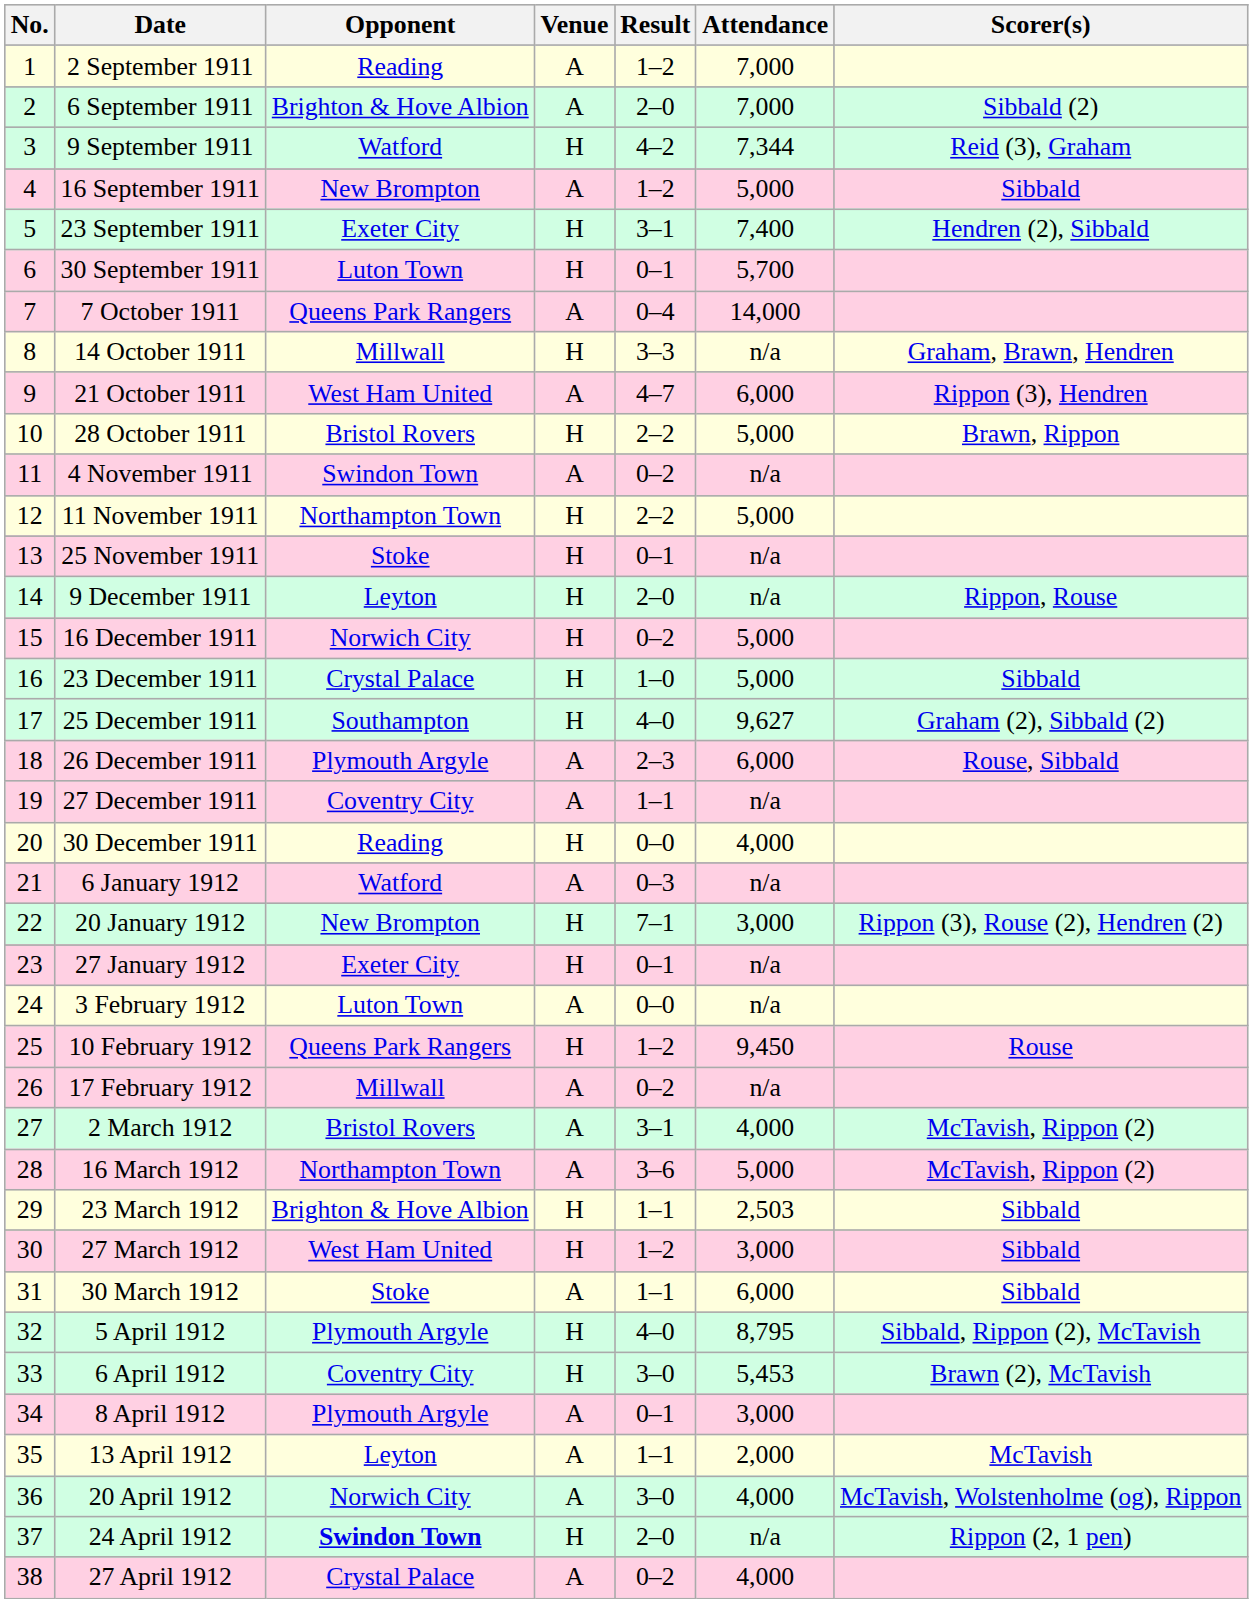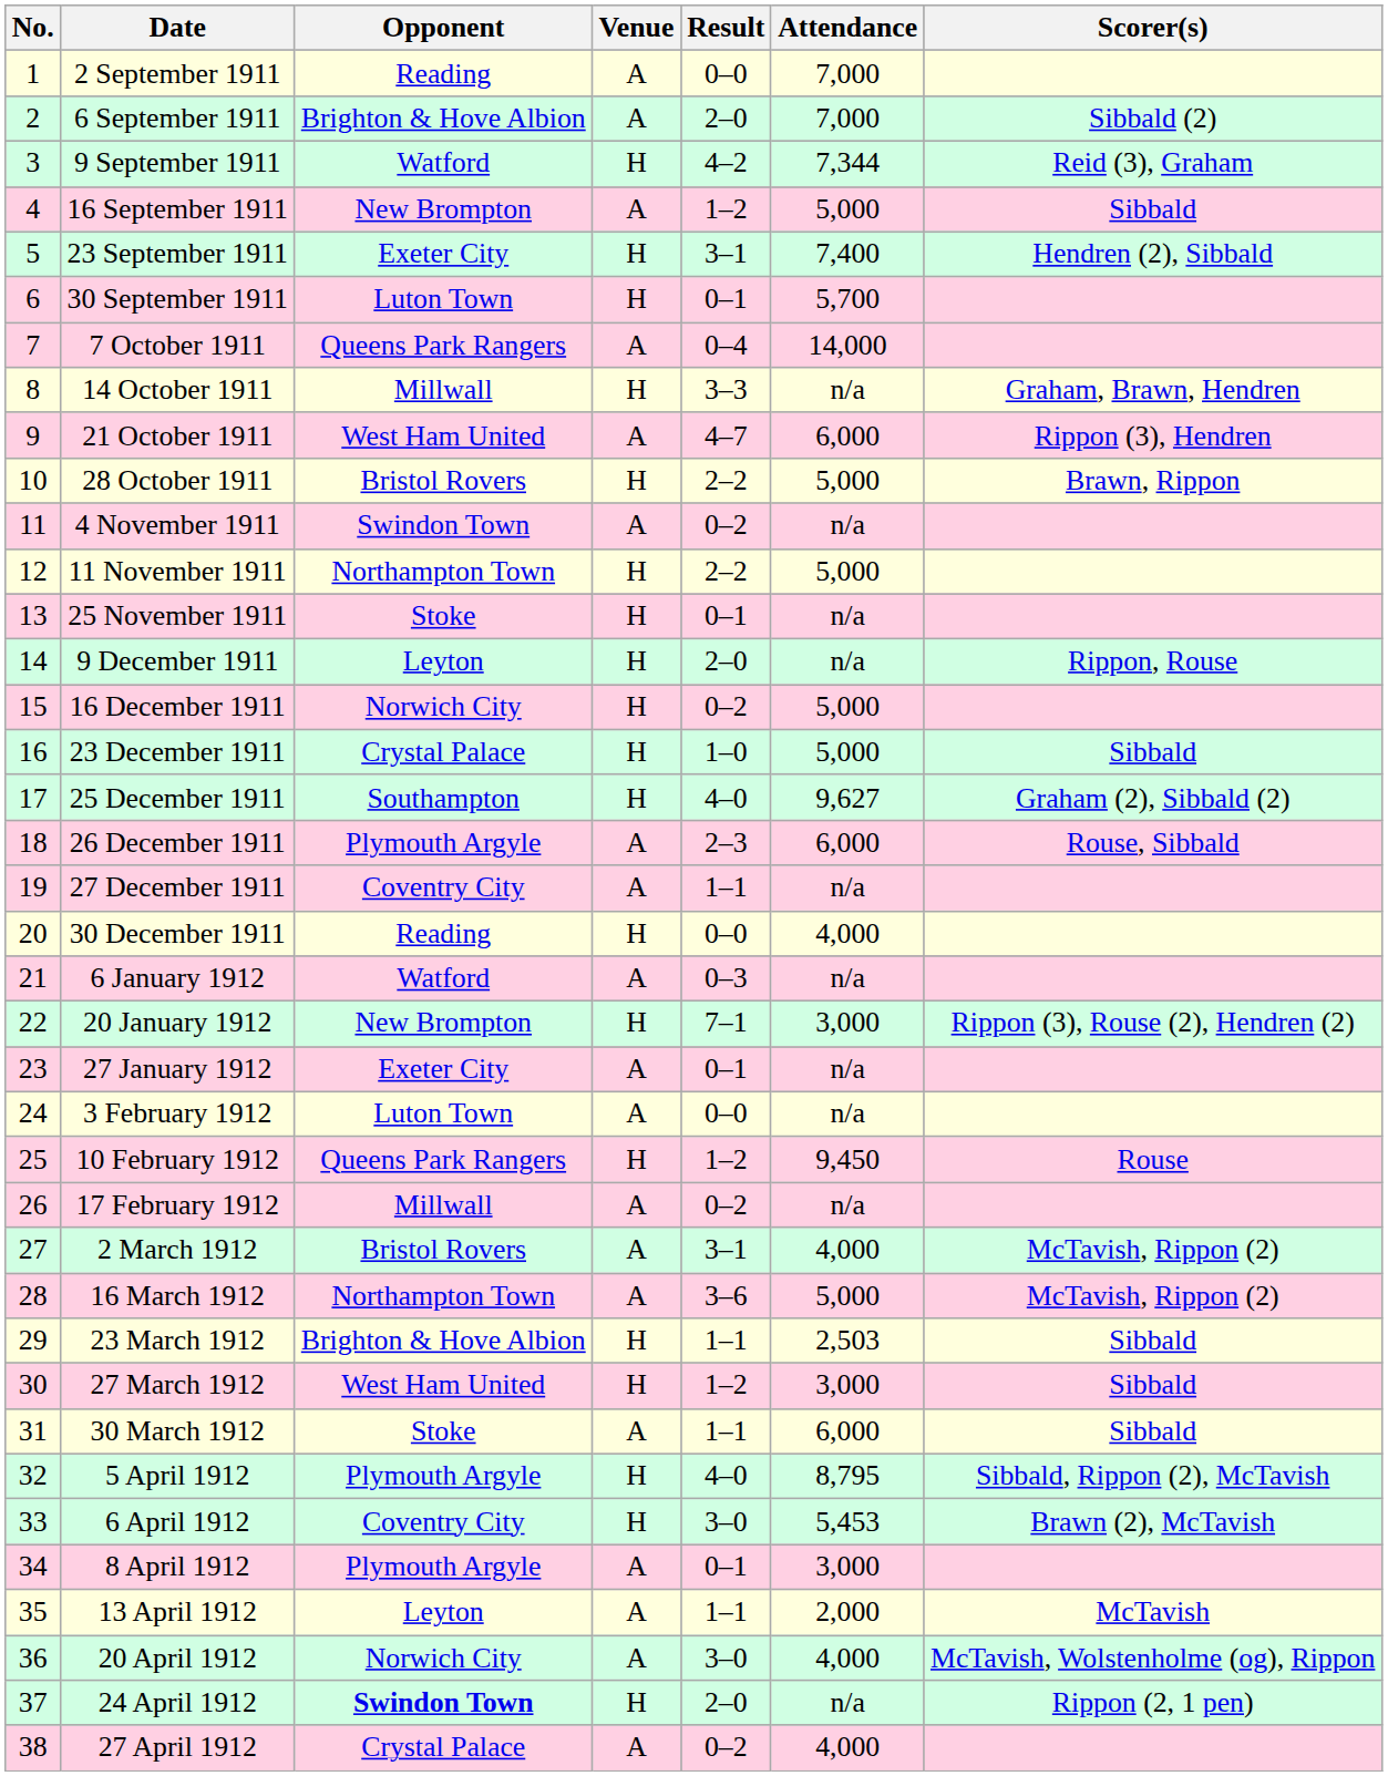 <table class="wikitable sortable" style="text-align:center;">
 <tr>
 <th>No.</th>
 <th>Date</th>
 <th>Opponent</th>
 <th>Venue</th>
 <th>Result</th>
 <th>Attendance</th>
 <th>Scorer(s)</th>
 </tr>
 <tr style="background:#ffd;">
 <td>1</td>
 <td>2 September 1911</td>
 <td><a href='#'>Reading</a></td>
 <td>A</td>
-<td>1–2</td>
+<td>0–0</td>
 <td>7,000</td>
 <td></td>
 </tr>
 <tr style="background:#d0ffe3;">
 <td>2</td>
 <td>6 September 1911</td>
 <td><a href='#'>Brighton & Hove Albion</a></td>
 <td>A</td>
 <td>2–0</td>
 <td>7,000</td>
 <td><a href='#'>Sibbald</a> (2)</td>
 </tr>
 <tr style="background:#d0ffe3;">
 <td>3</td>
 <td>9 September 1911</td>
 <td><a href='#'>Watford</a></td>
 <td>H</td>
 <td>4–2</td>
 <td>7,344</td>
 <td><a href='#'>Reid</a> (3), <a href='#'>Graham</a></td>
 </tr>
 <tr style="background:#ffd0e3;">
 <td>4</td>
 <td>16 September 1911</td>
 <td><a href='#'>New Brompton</a></td>
 <td>A</td>
 <td>1–2</td>
 <td>5,000</td>
 <td><a href='#'>Sibbald</a></td>
 </tr>
 <tr style="background:#d0ffe3;">
 <td>5</td>
 <td>23 September 1911</td>
 <td><a href='#'>Exeter City</a></td>
 <td>H</td>
 <td>3–1</td>
 <td>7,400</td>
 <td><a href='#'>Hendren</a> (2), <a href='#'>Sibbald</a></td>
 </tr>
 <tr style="background:#ffd0e3;">
 <td>6</td>
 <td>30 September 1911</td>
 <td><a href='#'>Luton Town</a></td>
 <td>H</td>
 <td>0–1</td>
 <td>5,700</td>
 <td></td>
 </tr>
 <tr style="background:#ffd0e3;">
 <td>7</td>
 <td>7 October 1911</td>
 <td><a href='#'>Queens Park Rangers</a></td>
 <td>A</td>
 <td>0–4</td>
 <td>14,000</td>
 <td></td>
 </tr>
 <tr style="background:#ffd;">
 <td>8</td>
 <td>14 October 1911</td>
 <td><a href='#'>Millwall</a></td>
 <td>H</td>
 <td>3–3</td>
 <td>n/a</td>
 <td><a href='#'>Graham</a>, <a href='#'>Brawn</a>, <a href='#'>Hendren</a></td>
 </tr>
 <tr style="background:#ffd0e3;">
 <td>9</td>
 <td>21 October 1911</td>
 <td><a href='#'>West Ham United</a></td>
 <td>A</td>
 <td>4–7</td>
 <td>6,000</td>
 <td><a href='#'>Rippon</a> (3), <a href='#'>Hendren</a></td>
 </tr>
 <tr style="background:#ffd;">
 <td>10</td>
 <td>28 October 1911</td>
 <td><a href='#'>Bristol Rovers</a></td>
 <td>H</td>
 <td>2–2</td>
 <td>5,000</td>
 <td><a href='#'>Brawn</a>, <a href='#'>Rippon</a></td>
 </tr>
 <tr style="background:#ffd0e3;">
 <td>11</td>
 <td>4 November 1911</td>
 <td><a href='#'>Swindon Town</a></td>
 <td>A</td>
 <td>0–2</td>
 <td>n/a</td>
 <td></td>
 </tr>
 <tr style="background:#ffd;">
 <td>12</td>
 <td>11 November 1911</td>
 <td><a href='#'>Northampton Town</a></td>
 <td>H</td>
 <td>2–2</td>
 <td>5,000</td>
 <td></td>
 </tr>
 <tr style="background:#ffd0e3;">
 <td>13</td>
 <td>25 November 1911</td>
 <td><a href='#'>Stoke</a></td>
 <td>H</td>
 <td>0–1</td>
 <td>n/a</td>
 <td></td>
 </tr>
 <tr style="background:#d0ffe3;">
 <td>14</td>
 <td>9 December 1911</td>
 <td><a href='#'>Leyton</a></td>
 <td>H</td>
 <td>2–0</td>
 <td>n/a</td>
 <td><a href='#'>Rippon</a>, <a href='#'>Rouse</a></td>
 </tr>
 <tr style="background:#ffd0e3;">
 <td>15</td>
 <td>16 December 1911</td>
 <td><a href='#'>Norwich City</a></td>
 <td>H</td>
 <td>0–2</td>
 <td>5,000</td>
 <td></td>
 </tr>
 <tr style="background:#d0ffe3;">
 <td>16</td>
 <td>23 December 1911</td>
 <td><a href='#'>Crystal Palace</a></td>
 <td>H</td>
 <td>1–0</td>
 <td>5,000</td>
 <td><a href='#'>Sibbald</a></td>
 </tr>
 <tr style="background:#d0ffe3;">
 <td>17</td>
 <td>25 December 1911</td>
 <td><a href='#'>Southampton</a></td>
 <td>H</td>
 <td>4–0</td>
 <td>9,627</td>
 <td><a href='#'>Graham</a> (2), <a href='#'>Sibbald</a> (2)</td>
 </tr>
 <tr style="background:#ffd0e3;">
 <td>18</td>
 <td>26 December 1911</td>
 <td><a href='#'>Plymouth Argyle</a></td>
 <td>A</td>
 <td>2–3</td>
 <td>6,000</td>
 <td><a href='#'>Rouse</a>, <a href='#'>Sibbald</a></td>
 </tr>
 <tr style="background:#ffd0e3;">
 <td>19</td>
 <td>27 December 1911</td>
 <td><a href='#'>Coventry City</a></td>
 <td>A</td>
 <td>1–1</td>
 <td>n/a</td>
 <td></td>
 </tr>
 <tr style="background:#ffd;">
 <td>20</td>
 <td>30 December 1911</td>
 <td><a href='#'>Reading</a></td>
 <td>H</td>
 <td>0–0</td>
 <td>4,000</td>
 <td></td>
 </tr>
 <tr style="background:#ffd0e3;">
 <td>21</td>
 <td>6 January 1912</td>
 <td><a href='#'>Watford</a></td>
 <td>A</td>
 <td>0–3</td>
 <td>n/a</td>
 <td></td>
 </tr>
 <tr style="background:#d0ffe3;">
 <td>22</td>
 <td>20 January 1912</td>
 <td><a href='#'>New Brompton</a></td>
 <td>H</td>
 <td>7–1</td>
 <td>3,000</td>
 <td><a href='#'>Rippon</a> (3), <a href='#'>Rouse</a> (2), <a href='#'>Hendren</a> (2)</td>
 </tr>
 <tr style="background:#ffd0e3;">
 <td>23</td>
 <td>27 January 1912</td>
 <td><a href='#'>Exeter City</a></td>
-<td>H</td>
+<td>A</td>
 <td>0–1</td>
 <td>n/a</td>
 <td></td>
 </tr>
 <tr style="background:#ffd;">
 <td>24</td>
 <td>3 February 1912</td>
 <td><a href='#'>Luton Town</a></td>
 <td>A</td>
 <td>0–0</td>
 <td>n/a</td>
 <td></td>
 </tr>
 <tr style="background:#ffd0e3;">
 <td>25</td>
 <td>10 February 1912</td>
 <td><a href='#'>Queens Park Rangers</a></td>
 <td>H</td>
 <td>1–2</td>
 <td>9,450</td>
 <td><a href='#'>Rouse</a></td>
 </tr>
 <tr style="background:#ffd0e3;">
 <td>26</td>
 <td>17 February 1912</td>
 <td><a href='#'>Millwall</a></td>
 <td>A</td>
 <td>0–2</td>
 <td>n/a</td>
 <td></td>
 </tr>
 <tr style="background:#d0ffe3;">
 <td>27</td>
 <td>2 March 1912</td>
 <td><a href='#'>Bristol Rovers</a></td>
 <td>A</td>
 <td>3–1</td>
 <td>4,000</td>
 <td><a href='#'>McTavish</a>, <a href='#'>Rippon</a> (2)</td>
 </tr>
 <tr style="background:#ffd0e3;">
 <td>28</td>
 <td>16 March 1912</td>
 <td><a href='#'>Northampton Town</a></td>
 <td>A</td>
 <td>3–6</td>
 <td>5,000</td>
 <td><a href='#'>McTavish</a>, <a href='#'>Rippon</a> (2)</td>
 </tr>
 <tr style="background:#ffd;">
 <td>29</td>
 <td>23 March 1912</td>
 <td><a href='#'>Brighton & Hove Albion</a></td>
 <td>H</td>
 <td>1–1</td>
 <td>2,503</td>
 <td><a href='#'>Sibbald</a></td>
 </tr>
 <tr style="background:#ffd0e3;">
 <td>30</td>
 <td>27 March 1912</td>
 <td><a href='#'>West Ham United</a></td>
 <td>H</td>
 <td>1–2</td>
 <td>3,000</td>
 <td><a href='#'>Sibbald</a></td>
 </tr>
 <tr style="background:#ffd;">
 <td>31</td>
 <td>30 March 1912</td>
 <td><a href='#'>Stoke</a></td>
 <td>A</td>
 <td>1–1</td>
 <td>6,000</td>
 <td><a href='#'>Sibbald</a></td>
 </tr>
 <tr style="background:#d0ffe3;">
 <td>32</td>
 <td>5 April 1912</td>
 <td><a href='#'>Plymouth Argyle</a></td>
 <td>H</td>
 <td>4–0</td>
 <td>8,795</td>
 <td><a href='#'>Sibbald</a>, <a href='#'>Rippon</a> (2), <a href='#'>McTavish</a></td>
 </tr>
 <tr style="background:#d0ffe3;">
 <td>33</td>
 <td>6 April 1912</td>
 <td><a href='#'>Coventry City</a></td>
 <td>H</td>
 <td>3–0</td>
 <td>5,453</td>
 <td><a href='#'>Brawn</a> (2), <a href='#'>McTavish</a></td>
 </tr>
 <tr style="background:#ffd0e3;">
 <td>34</td>
 <td>8 April 1912</td>
 <td><a href='#'>Plymouth Argyle</a></td>
 <td>A</td>
 <td>0–1</td>
 <td>3,000</td>
 <td></td>
 </tr>
 <tr style="background:#ffd;">
 <td>35</td>
 <td>13 April 1912</td>
 <td><a href='#'>Leyton</a></td>
 <td>A</td>
 <td>1–1</td>
 <td>2,000</td>
 <td><a href='#'>McTavish</a></td>
 </tr>
 <tr style="background:#d0ffe3;">
 <td>36</td>
 <td>20 April 1912</td>
 <td><a href='#'>Norwich City</a></td>
 <td>A</td>
 <td>3–0</td>
 <td>4,000</td>
 <td><a href='#'>McTavish</a>, <a href='#'>Wolstenholme</a> (<a href='#'>og</a>), <a href='#'>Rippon</a></td>
 </tr>
 <tr style="background:#d0ffe3;">
 <td>37</td>
 <td>24 April 1912</td>
 <td><strong><a href='#'>Swindon Town</a></strong></td>
 <td>H</td>
 <td>2–0</td>
 <td>n/a</td>
 <td><a href='#'>Rippon</a> (2, 1 <a href='#'>pen</a>)</td>
 </tr>
 <tr style="background:#ffd0e3;">
 <td>38</td>
 <td>27 April 1912</td>
 <td><a href='#'>Crystal Palace</a></td>
 <td>A</td>
 <td>0–2</td>
 <td>4,000</td>
 <td></td>
 </tr>
 </table>
